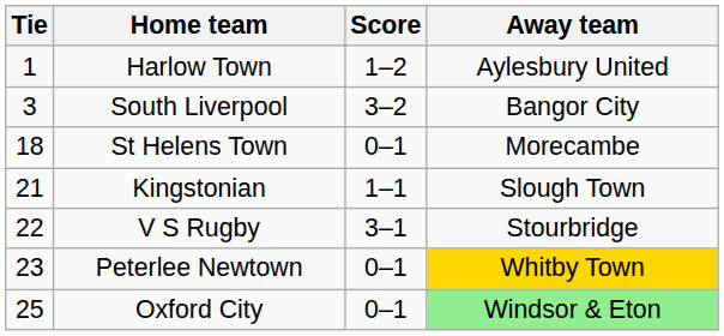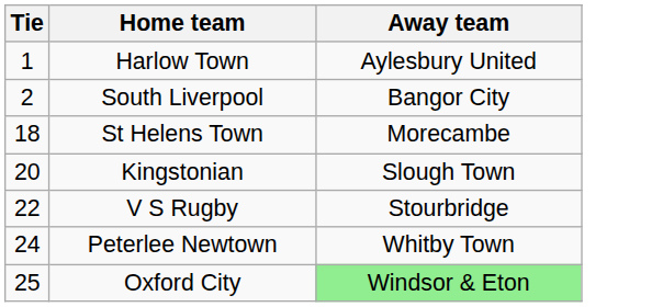 <table class="wikitable" style="text-align:center;">
 <tr>
 <th width=20>Tie</th>
 <th width=175>Home team</th>
-<th width=20>Score</th>
 <th width=175>Away team</th>
 </tr>
 <tr>
 <td>1</td>
 <td>Harlow Town</td>
-<td>1–2</td>
 <td>Aylesbury United</td>
 </tr>
 <tr>
-<td>3</td>
+<td>2</td>
 <td>South Liverpool</td>
-<td>3–2</td>
 <td>Bangor City</td>
 </tr>
 <tr>
 <td>18</td>
 <td>St Helens Town</td>
-<td>0–1</td>
 <td>Morecambe</td>
 </tr>
 <tr>
-<td>21</td>
+<td>20</td>
 <td>Kingstonian</td>
-<td>1–1</td>
 <td>Slough Town</td>
 </tr>
 <tr>
 <td>22</td>
 <td>V S Rugby</td>
-<td>3–1</td>
 <td>Stourbridge</td>
 </tr>
 <tr>
-<td>23</td>
+<td>24</td>
 <td>Peterlee Newtown</td>
-<td>0–1</td>
-<td style="background: gold;">Whitby Town</td>
+<td>Whitby Town</td>
 </tr>
 <tr>
 <td>25</td>
 <td>Oxford City</td>
-<td>0–1</td>
 <td style="background: lightgreen;">Windsor & Eton</td>
 </tr>
 </table>
